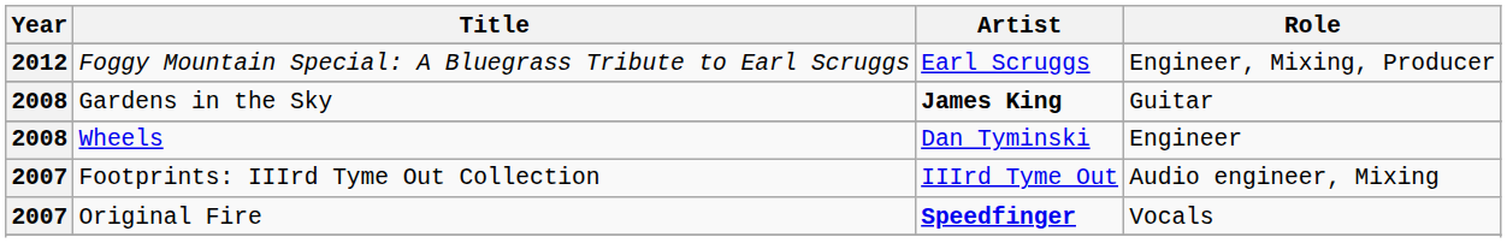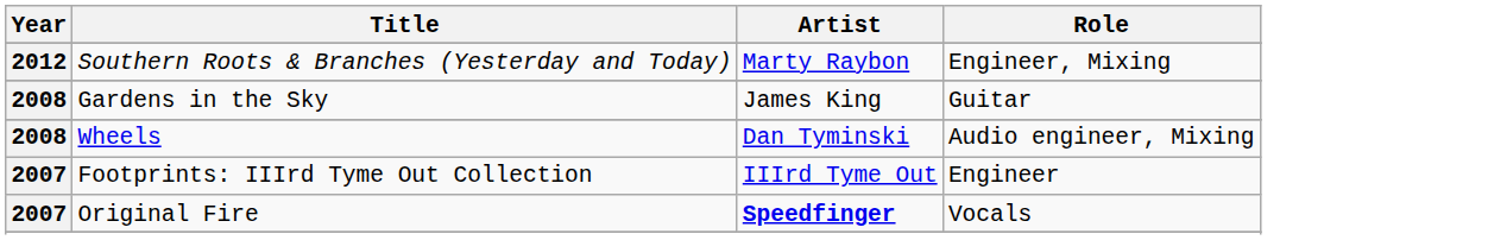 <table class="wikitable plainrowheaders sortable">
 <tr>
 <th scope="col">Year</th>
 <th scope="col">Title</th>
 <th scope="col">Artist</th>
 <th scope="col" class="unsortable">Role</th>
 </tr>
 <tr>
 </tr>
 <tr>
-<th scope="row">2012</th>
-<td><em>Foggy Mountain Special: A Bluegrass Tribute to Earl Scruggs</em></td>
-<td><a href='#'>Earl Scruggs</a></td>
-<td>Engineer, Mixing, Producer</td>
 </tr>
 <tr>
+<th scope="row">2012</th>
+<td><em>Southern Roots & Branches (Yesterday and Today)</em></td>
+<td><a href='#'>Marty Raybon</a></td>
+<td>Engineer, Mixing</td>
 </tr>
 <tr>
 </tr>
 <tr>
 <th scope="row">2008</th>
 <td>Gardens in the Sky</td>
-<td><strong>James King</strong></td>
+<td>James King</td>
 <td>Guitar</td>
 </tr>
 <tr>
 </tr>
 <tr>
 <th scope="row">2008</th>
 <td><a href='#'>Wheels</a></td>
 <td><a href='#'>Dan Tyminski</a></td>
-<td>Engineer</td>
+<td>Audio engineer, Mixing</td>
 </tr>
 <tr>
 <th scope="row">2007</th>
 <td>Footprints: IIIrd Tyme Out Collection</td>
 <td><a href='#'>IIIrd Tyme Out</a></td>
-<td>Audio engineer, Mixing</td>
+<td>Engineer</td>
 </tr>
 <tr>
 <th scope="row">2007</th>
 <td>Original Fire</td>
 <td><strong><a href='#'>Speedfinger</a></strong></td>
 <td>Vocals</td>
 </tr>
 <tr>
 </tr>
 <tr>
 </tr>
 </table>
